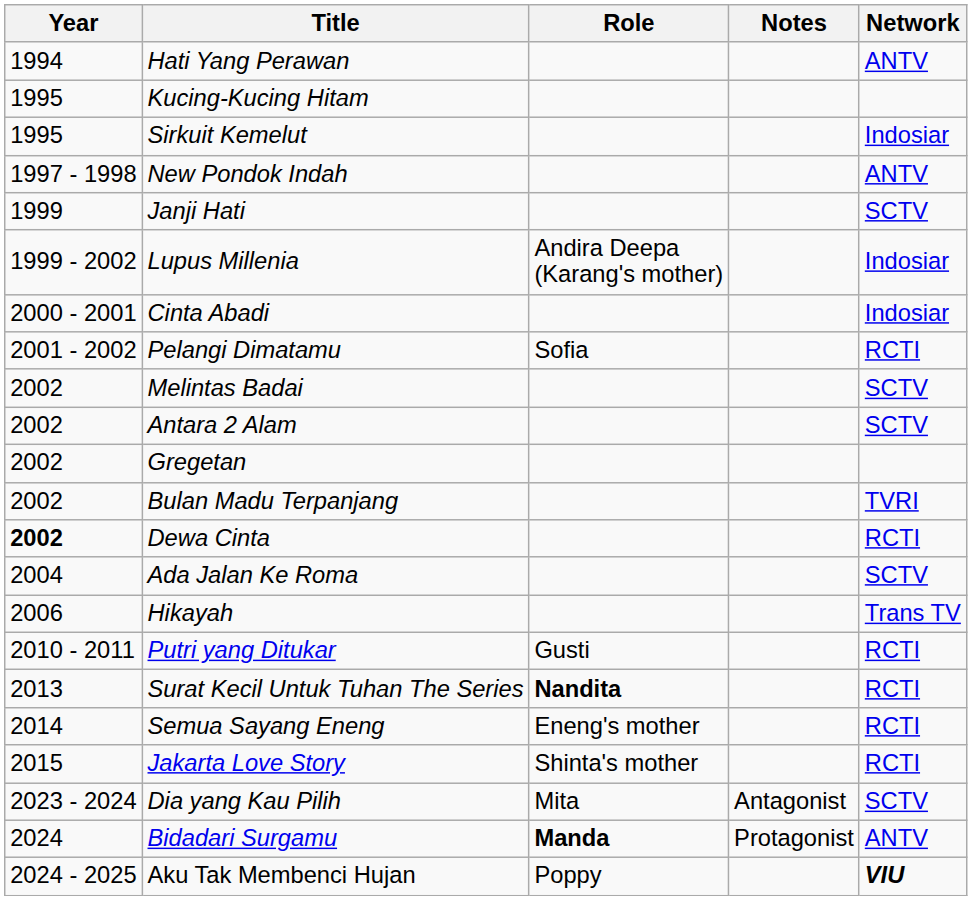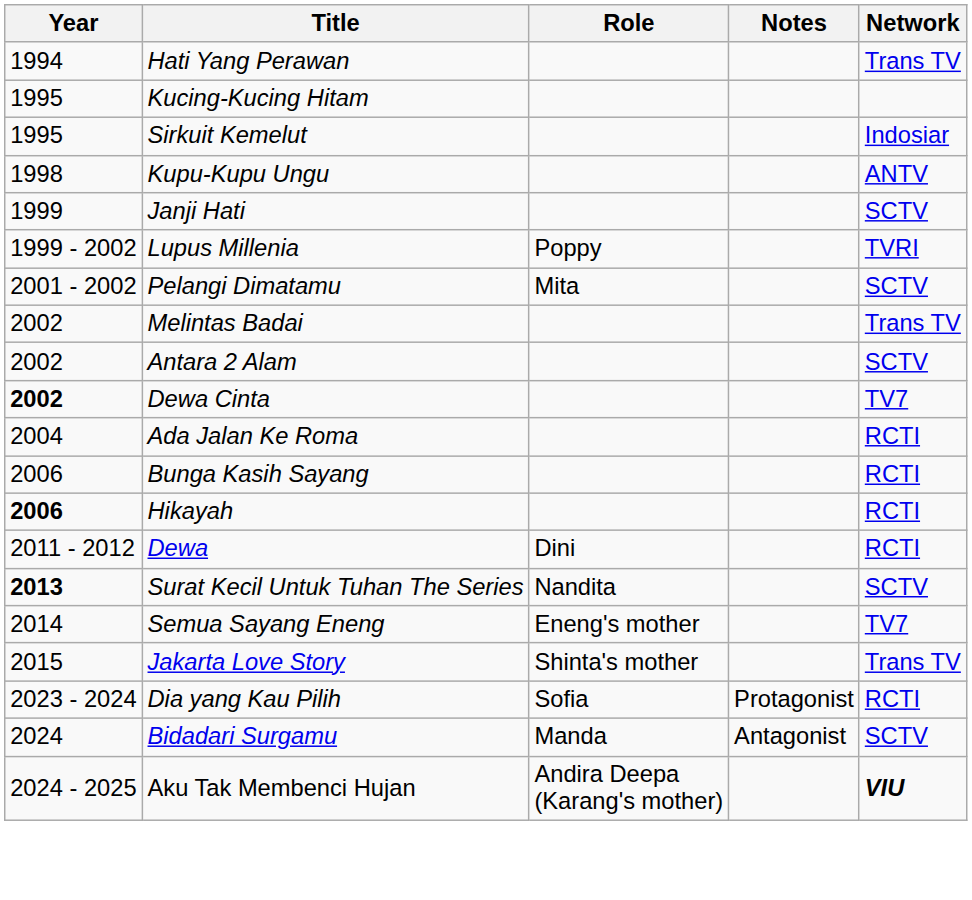 <table class="wikitable">
 <tr>
 <th>Year</th>
 <th>Title</th>
 <th>Role</th>
 <th>Notes</th>
 <th>Network</th>
 </tr>
 <tr>
 <td>1994</td>
 <td><em>Hati Yang Perawan</em></td>
 <td></td>
 <td></td>
-<td><a href='#'>ANTV</a></td>
+<td><a href='#'>Trans TV</a></td>
 </tr>
 <tr>
 <td>1995</td>
 <td><em>Kucing-Kucing Hitam</em></td>
 <td></td>
 <td></td>
 <td></td>
 </tr>
 <tr>
 <td>1995</td>
 <td><em>Sirkuit Kemelut</em></td>
 <td></td>
 <td></td>
 <td><a href='#'>Indosiar</a></td>
 </tr>
 <tr>
-<td>1997 - 1998</td>
-<td><em>New Pondok Indah</em></td>
+<td>1998</td>
+<td><em>Kupu-Kupu Ungu</em></td>
 <td></td>
 <td></td>
 <td><a href='#'>ANTV</a></td>
 </tr>
 <tr>
 <td>1999</td>
 <td><em>Janji Hati</em></td>
 <td></td>
 <td></td>
 <td><a href='#'>SCTV</a></td>
 </tr>
 <tr>
 <td>1999 - 2002</td>
 <td><em>Lupus Millenia</em></td>
-<td>Andira Deepa<br>(Karang's mother)</td>
+<td>Poppy</td>
 <td></td>
-<td><a href='#'>Indosiar</a></td>
-</tr>
-<tr>
-<td>2000 - 2001</td>
-<td><em>Cinta Abadi</em></td>
-<td></td>
-<td></td>
-<td><a href='#'>Indosiar</a></td>
+<td><a href='#'>TVRI</a></td>
 </tr>
 <tr>
 <td>2001 - 2002</td>
 <td><em>Pelangi Dimatamu</em></td>
-<td>Sofia</td>
+<td>Mita</td>
 <td></td>
-<td><a href='#'>RCTI</a></td>
+<td><a href='#'>SCTV</a></td>
 </tr>
 <tr>
 <td>2002</td>
 <td><em>Melintas Badai</em></td>
 <td></td>
 <td></td>
-<td><a href='#'>SCTV</a></td>
+<td><a href='#'>Trans TV</a></td>
 </tr>
 <tr>
 <td>2002</td>
 <td><em>Antara 2 Alam</em></td>
 <td></td>
 <td></td>
 <td><a href='#'>SCTV</a></td>
 </tr>
 <tr>
-<td>2002</td>
-<td><em>Gregetan</em></td>
-<td></td>
-<td></td>
-<td></td>
-</tr>
-<tr>
-<td>2002</td>
-<td><em>Bulan Madu Terpanjang</em></td>
-<td></td>
-<td></td>
-<td><a href='#'>TVRI</a></td>
-</tr>
-<tr>
 <td><strong>2002</strong></td>
 <td><em>Dewa Cinta</em></td>
 <td></td>
 <td></td>
-<td><a href='#'>RCTI</a></td>
+<td><a href='#'>TV7</a></td>
 </tr>
 <tr>
 <td>2004</td>
 <td><em>Ada Jalan Ke Roma</em></td>
 <td></td>
 <td></td>
-<td><a href='#'>SCTV</a></td>
+<td><a href='#'>RCTI</a></td>
 </tr>
 <tr>
 <td>2006</td>
-<td><em>Hikayah</em></td>
+<td><em>Bunga Kasih Sayang</em></td>
 <td></td>
-<td></td>
-<td><a href='#'>Trans TV</a></td>
-</tr>
-<tr>
-<td>2010 - 2011</td>
-<td><em><a href='#'>Putri yang Ditukar</a></em></td>
-<td>Gusti</td>
 <td></td>
 <td><a href='#'>RCTI</a></td>
 </tr>
 <tr>
-<td>2013</td>
-<td><em>Surat Kecil Untuk Tuhan The Series</em></td>
-<td><strong>Nandita</strong></td>
+<td><strong>2006</strong></td>
+<td><em>Hikayah</em></td>
+<td></td>
 <td></td>
 <td><a href='#'>RCTI</a></td>
+</tr>
+<tr>
+<td>2011 - 2012</td>
+<td><em><a href='#'>Dewa</a></em></td>
+<td>Dini</td>
+<td></td>
+<td><a href='#'>RCTI</a></td>
+</tr>
+<tr>
+<td><strong>2013</strong></td>
+<td><em>Surat Kecil Untuk Tuhan The Series</em></td>
+<td>Nandita</td>
+<td></td>
+<td><a href='#'>SCTV</a></td>
 </tr>
 <tr>
 <td>2014</td>
 <td><em>Semua Sayang Eneng</em></td>
 <td>Eneng's mother</td>
 <td></td>
-<td><a href='#'>RCTI</a></td>
+<td><a href='#'>TV7</a></td>
 </tr>
 <tr>
 <td>2015</td>
 <td><em><a href='#'>Jakarta Love Story</a></em></td>
 <td>Shinta's mother</td>
 <td></td>
-<td><a href='#'>RCTI</a></td>
+<td><a href='#'>Trans TV</a></td>
 </tr>
 <tr>
 <td>2023 - 2024</td>
 <td><em>Dia yang Kau Pilih </em></td>
-<td>Mita</td>
+<td>Sofia</td>
+<td>Protagonist</td>
+<td><a href='#'>RCTI</a></td>
+</tr>
+<tr>
+<td>2024</td>
+<td><em><a href='#'>Bidadari Surgamu</a></em></td>
+<td>Manda</td>
 <td>Antagonist</td>
 <td><a href='#'>SCTV</a></td>
 </tr>
 <tr>
-<td>2024</td>
-<td><em><a href='#'>Bidadari Surgamu</a></em></td>
-<td><strong>Manda</strong></td>
-<td>Protagonist</td>
-<td><a href='#'>ANTV</a></td>
-</tr>
-<tr>
 <td>2024 - 2025</td>
 <td>Aku Tak Membenci Hujan</td>
-<td>Poppy</td>
+<td>Andira Deepa<br>(Karang's mother)</td>
 <td></td>
 <td><strong><em>VIU</em></strong></td>
 </tr>
 </table>
